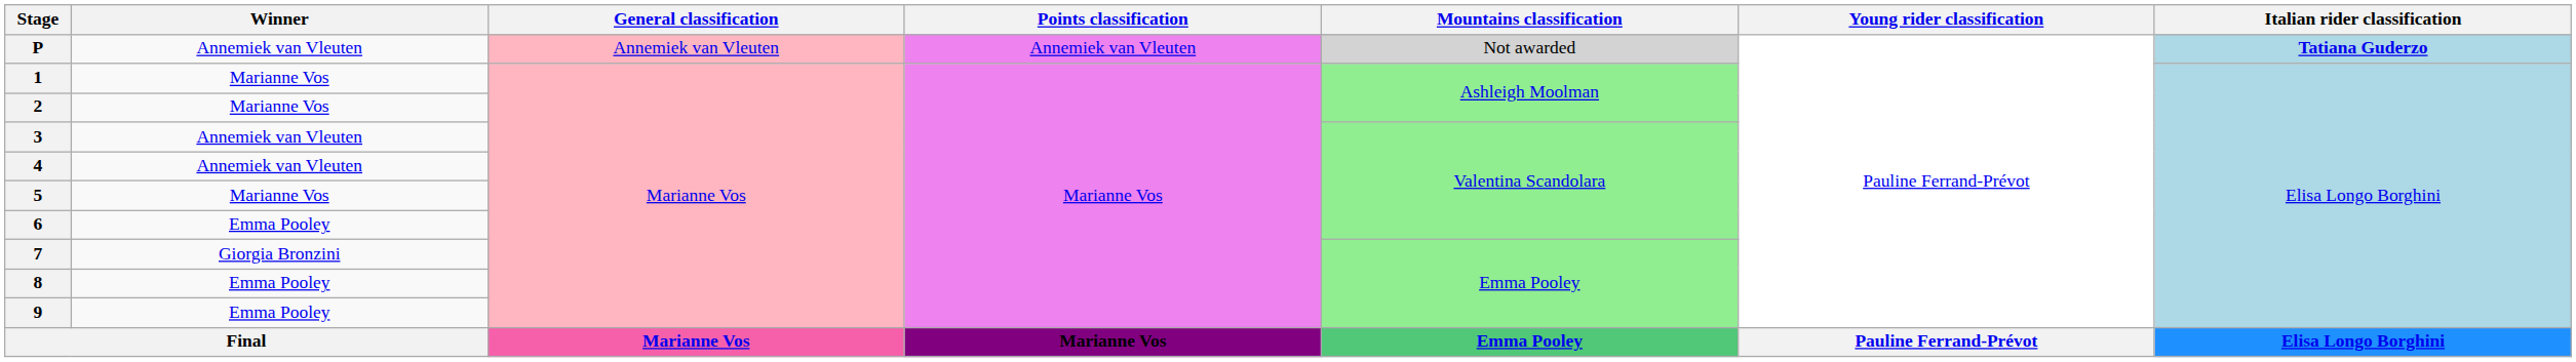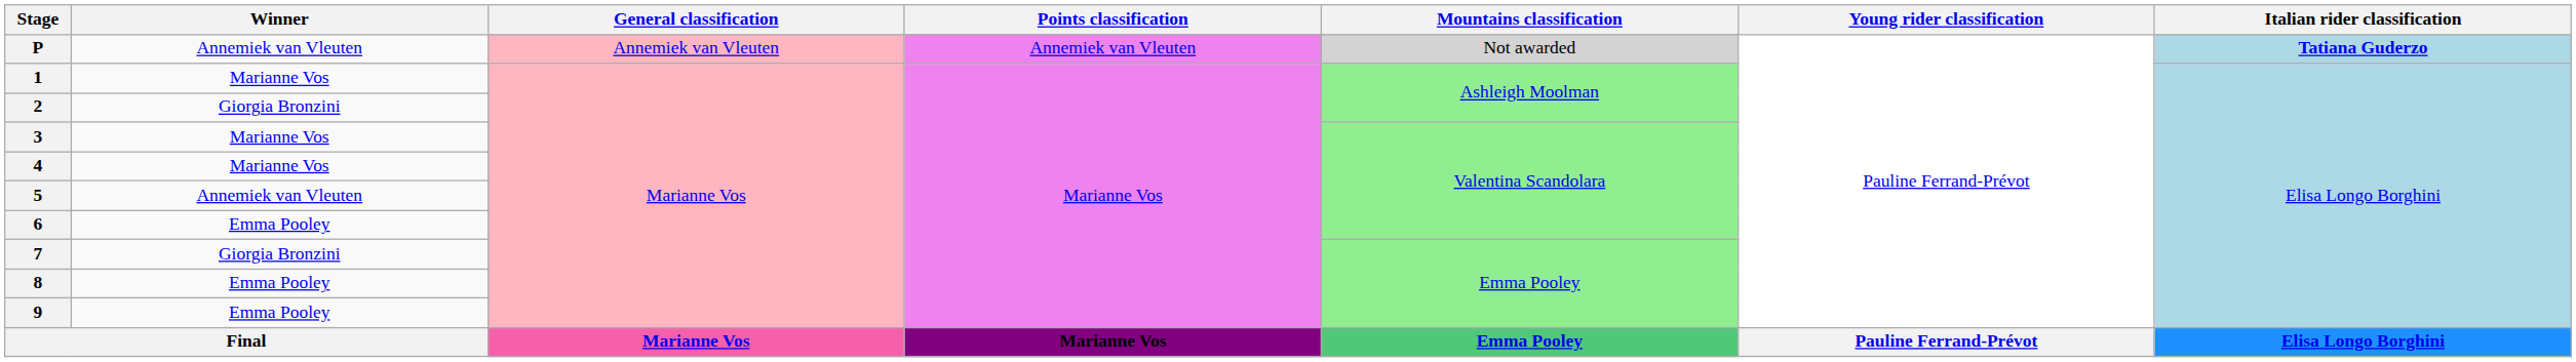 <table class="wikitable" style="text-align: center; font-size:86%;">
 <tr style="background-color: #efefef;">
 <th width="1%">Stage</th>
 <th width="10%">Winner</th>
 <th width="10%"><a href='#'>General classification</a><br></th>
 <th width="10%"><a href='#'>Points classification</a><br></th>
 <th width="10%"><a href='#'>Mountains classification</a><br></th>
 <th width="10%"><a href='#'>Young rider classification</a><br></th>
 <th width="10%">Italian rider classification<br></th>
 </tr>
 <tr>
 <th>P</th>
 <td><a href='#'>Annemiek van Vleuten</a></td>
 <td style="background:lightpink;"><a href='#'>Annemiek van Vleuten</a></td>
 <td style="background:violet;"><a href='#'>Annemiek van Vleuten</a></td>
 <td style="background:lightgrey;">Not awarded</td>
 <td style="background:white;" rowspan=10><a href='#'>Pauline Ferrand-Prévot</a></td>
 <td style="background:lightblue;"><strong><a href='#'>Tatiana Guderzo</a></strong></td>
 </tr>
 <tr>
 <th>1</th>
 <td><a href='#'>Marianne Vos</a></td>
 <td style="background:lightpink;" rowspan=9><a href='#'>Marianne Vos</a></td>
 <td style="background:violet;" rowspan=9><a href='#'>Marianne Vos</a></td>
 <td style="background:lightgreen;" rowspan=2><a href='#'>Ashleigh Moolman</a></td>
 <td style="background:lightblue;" rowspan=9><a href='#'>Elisa Longo Borghini</a></td>
 </tr>
 <tr>
 <th>2</th>
-<td><a href='#'>Marianne Vos</a></td>
+<td><a href='#'>Giorgia Bronzini</a></td>
 </tr>
 <tr>
 <th>3</th>
-<td><a href='#'>Annemiek van Vleuten</a></td>
+<td><a href='#'>Marianne Vos</a></td>
 <td style="background:lightgreen;" rowspan=4><a href='#'>Valentina Scandolara</a></td>
 </tr>
 <tr>
 <th>4</th>
-<td><a href='#'>Annemiek van Vleuten</a></td>
+<td><a href='#'>Marianne Vos</a></td>
 </tr>
 <tr>
 <th>5</th>
-<td><a href='#'>Marianne Vos</a></td>
+<td><a href='#'>Annemiek van Vleuten</a></td>
 </tr>
 <tr>
 <th>6</th>
 <td><a href='#'>Emma Pooley</a></td>
 </tr>
 <tr>
 <th>7</th>
 <td><a href='#'>Giorgia Bronzini</a></td>
 <td style="background:lightgreen;" rowspan=3><a href='#'>Emma Pooley</a></td>
 </tr>
 <tr>
 <th>8</th>
 <td><a href='#'>Emma Pooley</a></td>
 </tr>
 <tr>
 <th>9</th>
 <td><a href='#'>Emma Pooley</a></td>
 </tr>
 <tr>
 <th colspan=2><strong>Final</strong></th>
 <th style="background:#F660AB;"><a href='#'>Marianne Vos</a></th>
 <th style="background:purple;">Marianne Vos</th>
 <th style="background:#50C878;"><a href='#'>Emma Pooley</a></th>
 <th style="background:offwhite;"><a href='#'>Pauline Ferrand-Prévot</a></th>
 <th style="background:dodgerblue;"><a href='#'>Elisa Longo Borghini</a></th>
 </tr>
 </table>
